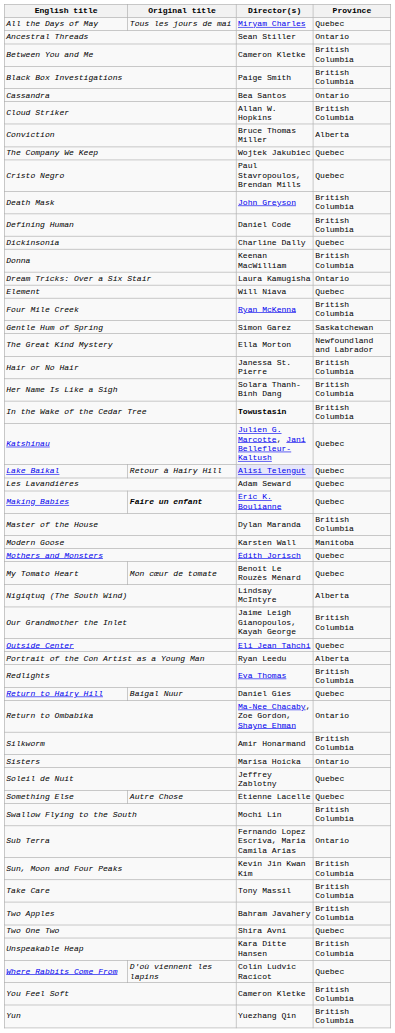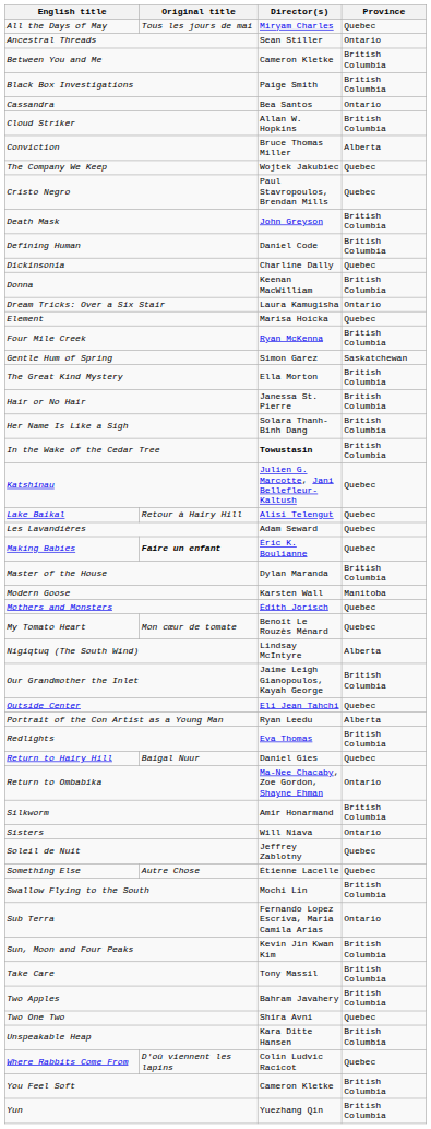 <table class="sortable wikitable" width="100%" cellpadding="5">
 <tr>
 <th scope="col" width="32%">English title</th>
 <th scope="col" width="28%">Original title</th>
 <th scope="col" width="20%">Director(s)</th>
 <th scope="col" width="20%">Province</th>
 </tr>
 <tr>
 <td><em>All the Days of May</em></td>
 <td><em>Tous les jours de mai</em></td>
 <td><a href='#'>Miryam Charles</a></td>
 <td>Quebec</td>
 </tr>
 <tr>
 <td colspan=2><em>Ancestral Threads</em></td>
 <td>Sean Stiller</td>
 <td>Ontario</td>
 </tr>
 <tr>
 <td colspan=2><em>Between You and Me</em></td>
 <td>Cameron Kletke</td>
 <td>British Columbia</td>
 </tr>
 <tr>
 <td colspan=2><em>Black Box Investigations</em></td>
 <td>Paige Smith</td>
 <td>British Columbia</td>
 </tr>
 <tr>
 <td colspan=2><em>Cassandra</em></td>
 <td>Bea Santos</td>
 <td>Ontario</td>
 </tr>
 <tr>
 <td colspan=2><em>Cloud Striker</em></td>
 <td>Allan W. Hopkins</td>
 <td>British Columbia</td>
 </tr>
 <tr>
 <td colspan=2><em>Conviction</em></td>
 <td>Bruce Thomas Miller</td>
 <td>Alberta</td>
 </tr>
 <tr>
 <td colspan=2><em>The Company We Keep</em></td>
 <td>Wojtek Jakubiec</td>
 <td>Quebec</td>
 </tr>
 <tr>
 <td colspan=2><em>Cristo Negro</em></td>
 <td>Paul Stavropoulos, Brendan Mills</td>
 <td>Quebec</td>
 </tr>
 <tr>
 <td colspan=2><em>Death Mask</em></td>
 <td><a href='#'>John Greyson</a></td>
 <td>British Columbia</td>
 </tr>
 <tr>
 <td colspan=2><em>Defining Human</em></td>
 <td>Daniel Code</td>
 <td>British Columbia</td>
 </tr>
 <tr>
 <td colspan=2><em>Dickinsonia</em></td>
 <td>Charline Dally</td>
 <td>Quebec</td>
 </tr>
 <tr>
 <td colspan=2><em>Donna</em></td>
 <td>Keenan MacWilliam</td>
 <td>British Columbia</td>
 </tr>
 <tr>
 <td colspan=2><em>Dream Tricks: Over a Six Stair</em></td>
 <td>Laura Kamugisha</td>
 <td>Ontario</td>
 </tr>
 <tr>
 <td colspan=2><em>Element</em></td>
-<td>Will Niava</td>
+<td>Marisa Hoicka</td>
 <td>Quebec</td>
 </tr>
 <tr>
 <td colspan=2><em>Four Mile Creek</em></td>
 <td><a href='#'>Ryan McKenna</a></td>
 <td>British Columbia</td>
 </tr>
 <tr>
 <td colspan=2><em>Gentle Hum of Spring</em></td>
 <td>Simon Garez</td>
 <td>Saskatchewan</td>
 </tr>
 <tr>
 <td colspan=2><em>The Great Kind Mystery</em></td>
 <td>Ella Morton</td>
-<td>Newfoundland and Labrador</td>
+<td>British Columbia</td>
 </tr>
 <tr>
 <td colspan=2><em>Hair or No Hair</em></td>
 <td>Janessa St. Pierre</td>
 <td>British Columbia</td>
 </tr>
 <tr>
 <td colspan=2><em>Her Name Is Like a Sigh</em></td>
 <td>Solara Thanh-Binh Dang</td>
 <td>British Columbia</td>
 </tr>
 <tr>
 <td colspan=2><em>In the Wake of the Cedar Tree</em></td>
 <td><strong>Towustasin</strong></td>
 <td>British Columbia</td>
 </tr>
 <tr>
 <td colspan=2><em><a href='#'>Katshinau</a></em></td>
 <td><a href='#'>Julien G. Marcotte</a>, <a href='#'>Jani Bellefleur-Kaltush</a></td>
 <td>Quebec</td>
 </tr>
 <tr>
 <td><em><a href='#'>Lake Baikal</a></em></td>
 <td><em>Retour à Hairy Hill</em></td>
-<td style="background: lavender;"><a href='#'>Alisi Telengut</a></td>
+<td><a href='#'>Alisi Telengut</a></td>
 <td>Quebec</td>
 </tr>
 <tr>
 <td colspan=2><em>Les Lavandières</em></td>
 <td>Adam Seward</td>
 <td>Quebec</td>
 </tr>
 <tr>
 <td><em><a href='#'>Making Babies</a></em></td>
 <td><strong><em>Faire un enfant</em></strong></td>
 <td><a href='#'>Éric K. Boulianne</a></td>
 <td>Quebec</td>
 </tr>
 <tr>
 <td colspan=2><em>Master of the House</em></td>
 <td>Dylan Maranda</td>
 <td>British Columbia</td>
 </tr>
 <tr>
 <td colspan=2><em>Modern Goose</em></td>
 <td>Karsten Wall</td>
 <td>Manitoba</td>
 </tr>
 <tr>
 <td colspan=2><em><a href='#'>Mothers and Monsters</a></em></td>
 <td><a href='#'>Édith Jorisch</a></td>
 <td>Quebec</td>
 </tr>
 <tr>
 <td><em>My Tomato Heart</em></td>
 <td><em>Mon cœur de tomate</em></td>
 <td>Benoît Le Rouzès Ménard</td>
 <td>Quebec</td>
 </tr>
 <tr>
 <td colspan=2><em>Nigiqtuq (The South Wind)</em></td>
 <td>Lindsay McIntyre</td>
 <td>Alberta</td>
 </tr>
 <tr>
 <td colspan=2><em>Our Grandmother the Inlet</em></td>
 <td>Jaime Leigh Gianopoulos, Kayah George</td>
 <td>British Columbia</td>
 </tr>
 <tr>
 <td colspan=2><em><a href='#'>Outside Center</a></em></td>
 <td><a href='#'>Eli Jean Tahchi</a></td>
 <td>Quebec</td>
 </tr>
 <tr>
 <td colspan=2><em>Portrait of the Con Artist as a Young Man</em></td>
 <td>Ryan Leedu</td>
 <td>Alberta</td>
 </tr>
 <tr>
 <td colspan=2><em>Redlights</em></td>
 <td><a href='#'>Eva Thomas</a></td>
 <td>British Columbia</td>
 </tr>
 <tr>
 <td><em><a href='#'>Return to Hairy Hill</a></em></td>
 <td><em>Baigal Nuur</em></td>
 <td>Daniel Gies</td>
 <td>Quebec</td>
 </tr>
 <tr>
 <td colspan=2><em>Return to Ombabika</em></td>
 <td><a href='#'>Ma-Nee Chacaby</a>, Zoe Gordon, <a href='#'>Shayne Ehman</a></td>
 <td>Ontario</td>
 </tr>
 <tr>
 <td colspan=2><em>Silkworm</em></td>
 <td>Amir Honarmand</td>
 <td>British Columbia</td>
 </tr>
 <tr>
 <td colspan=2><em>Sisters</em></td>
-<td>Marisa Hoicka</td>
+<td>Will Niava</td>
 <td>Ontario</td>
 </tr>
 <tr>
 <td colspan=2><em>Soleil de Nuit</em></td>
 <td>Jeffrey Zablotny</td>
 <td>Quebec</td>
 </tr>
 <tr>
 <td><em>Something Else</em></td>
 <td><em>Autre Chose</em></td>
 <td>Étienne Lacelle</td>
 <td>Quebec</td>
 </tr>
 <tr>
 <td colspan=2><em>Swallow Flying to the South</em></td>
 <td>Mochi Lin</td>
 <td>British Columbia</td>
 </tr>
 <tr>
 <td colspan=2><em>Sub Terra</em></td>
 <td>Fernando Lopez Escriva, Maria Camila Arias</td>
 <td>Ontario</td>
 </tr>
 <tr>
 <td colspan=2><em>Sun, Moon and Four Peaks</em></td>
 <td>Kevin Jin Kwan Kim</td>
 <td>British Columbia</td>
 </tr>
 <tr>
 <td colspan=2><em>Take Care</em></td>
 <td>Tony Massil</td>
 <td>British Columbia</td>
 </tr>
 <tr>
 <td colspan=2><em>Two Apples</em></td>
 <td>Bahram Javahery</td>
 <td>British Columbia</td>
 </tr>
 <tr>
 <td colspan=2><em>Two One Two</em></td>
 <td>Shira Avni</td>
 <td>Quebec</td>
 </tr>
 <tr>
 <td colspan=2><em>Unspeakable Heap</em></td>
 <td>Kara Ditte Hansen</td>
 <td>British Columbia</td>
 </tr>
 <tr>
 <td><em><a href='#'>Where Rabbits Come From</a></em></td>
 <td><em>D'où viennent les lapins</em></td>
 <td>Colin Ludvic Racicot</td>
 <td>Quebec</td>
 </tr>
 <tr>
 <td colspan=2><em>You Feel Soft</em></td>
 <td>Cameron Kletke</td>
 <td>British Columbia</td>
 </tr>
 <tr>
 <td colspan=2><em>Yun</em></td>
 <td>Yuezhang Qin</td>
 <td>British Columbia</td>
 </tr>
 </table>
